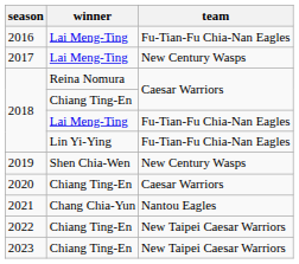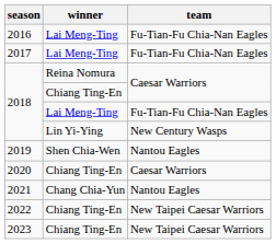 <table class="wikitable" style="font-size:95%;">
 <tr>
 <th>season</th>
 <th>winner</th>
 <th>team</th>
 </tr>
 <tr>
 <td>2016</td>
 <td><a href='#'>Lai Meng-Ting</a></td>
 <td>Fu-Tian-Fu Chia-Nan Eagles</td>
 </tr>
 <tr>
 <td>2017</td>
 <td><a href='#'>Lai Meng-Ting</a></td>
-<td>New Century Wasps</td>
+<td>Fu-Tian-Fu Chia-Nan Eagles</td>
 </tr>
 <tr>
 <td rowspan=4>2018</td>
 <td>Reina Nomura</td>
 <td rowspan=2>Caesar Warriors</td>
 </tr>
 <tr>
 <td>Chiang Ting-En</td>
 </tr>
 <tr>
 <td><a href='#'>Lai Meng-Ting</a></td>
 <td>Fu-Tian-Fu Chia-Nan Eagles</td>
 </tr>
 <tr>
 <td>Lin Yi-Ying</td>
-<td>Fu-Tian-Fu Chia-Nan Eagles</td>
+<td>New Century Wasps</td>
 </tr>
 <tr>
 <td>2019</td>
 <td>Shen Chia-Wen</td>
-<td>New Century Wasps</td>
+<td>Nantou Eagles</td>
 </tr>
 <tr>
 <td>2020</td>
 <td>Chiang Ting-En</td>
 <td>Caesar Warriors</td>
 </tr>
 <tr>
 <td>2021</td>
 <td>Chang Chia-Yun</td>
 <td>Nantou Eagles</td>
 </tr>
 <tr>
 <td>2022</td>
 <td>Chiang Ting-En</td>
 <td>New Taipei Caesar Warriors</td>
 </tr>
 <tr>
 <td>2023</td>
 <td>Chiang Ting-En</td>
 <td>New Taipei Caesar Warriors</td>
 </tr>
 </table>
